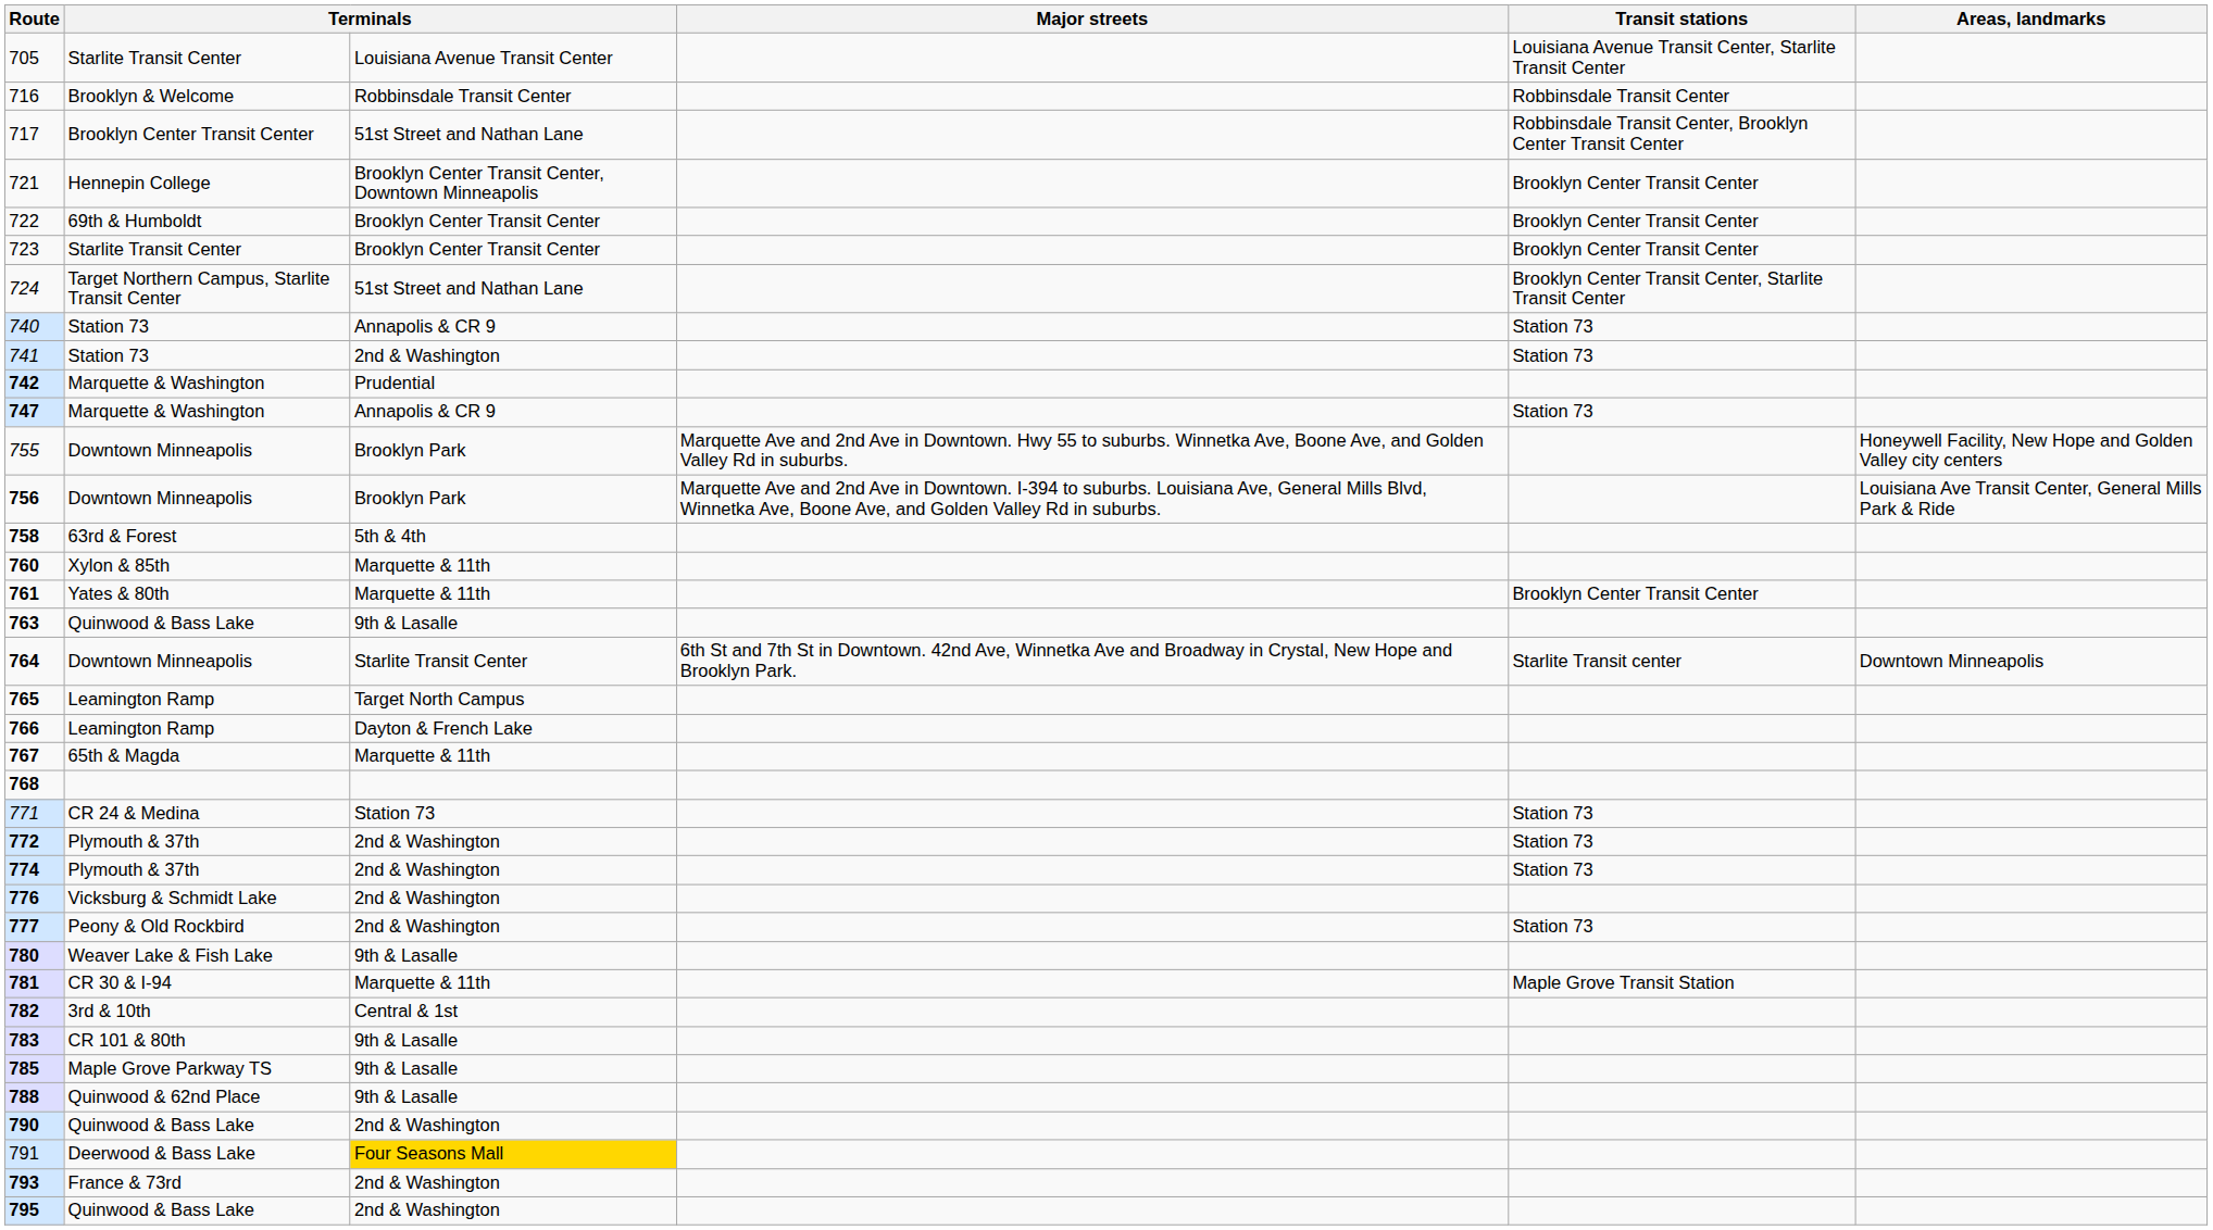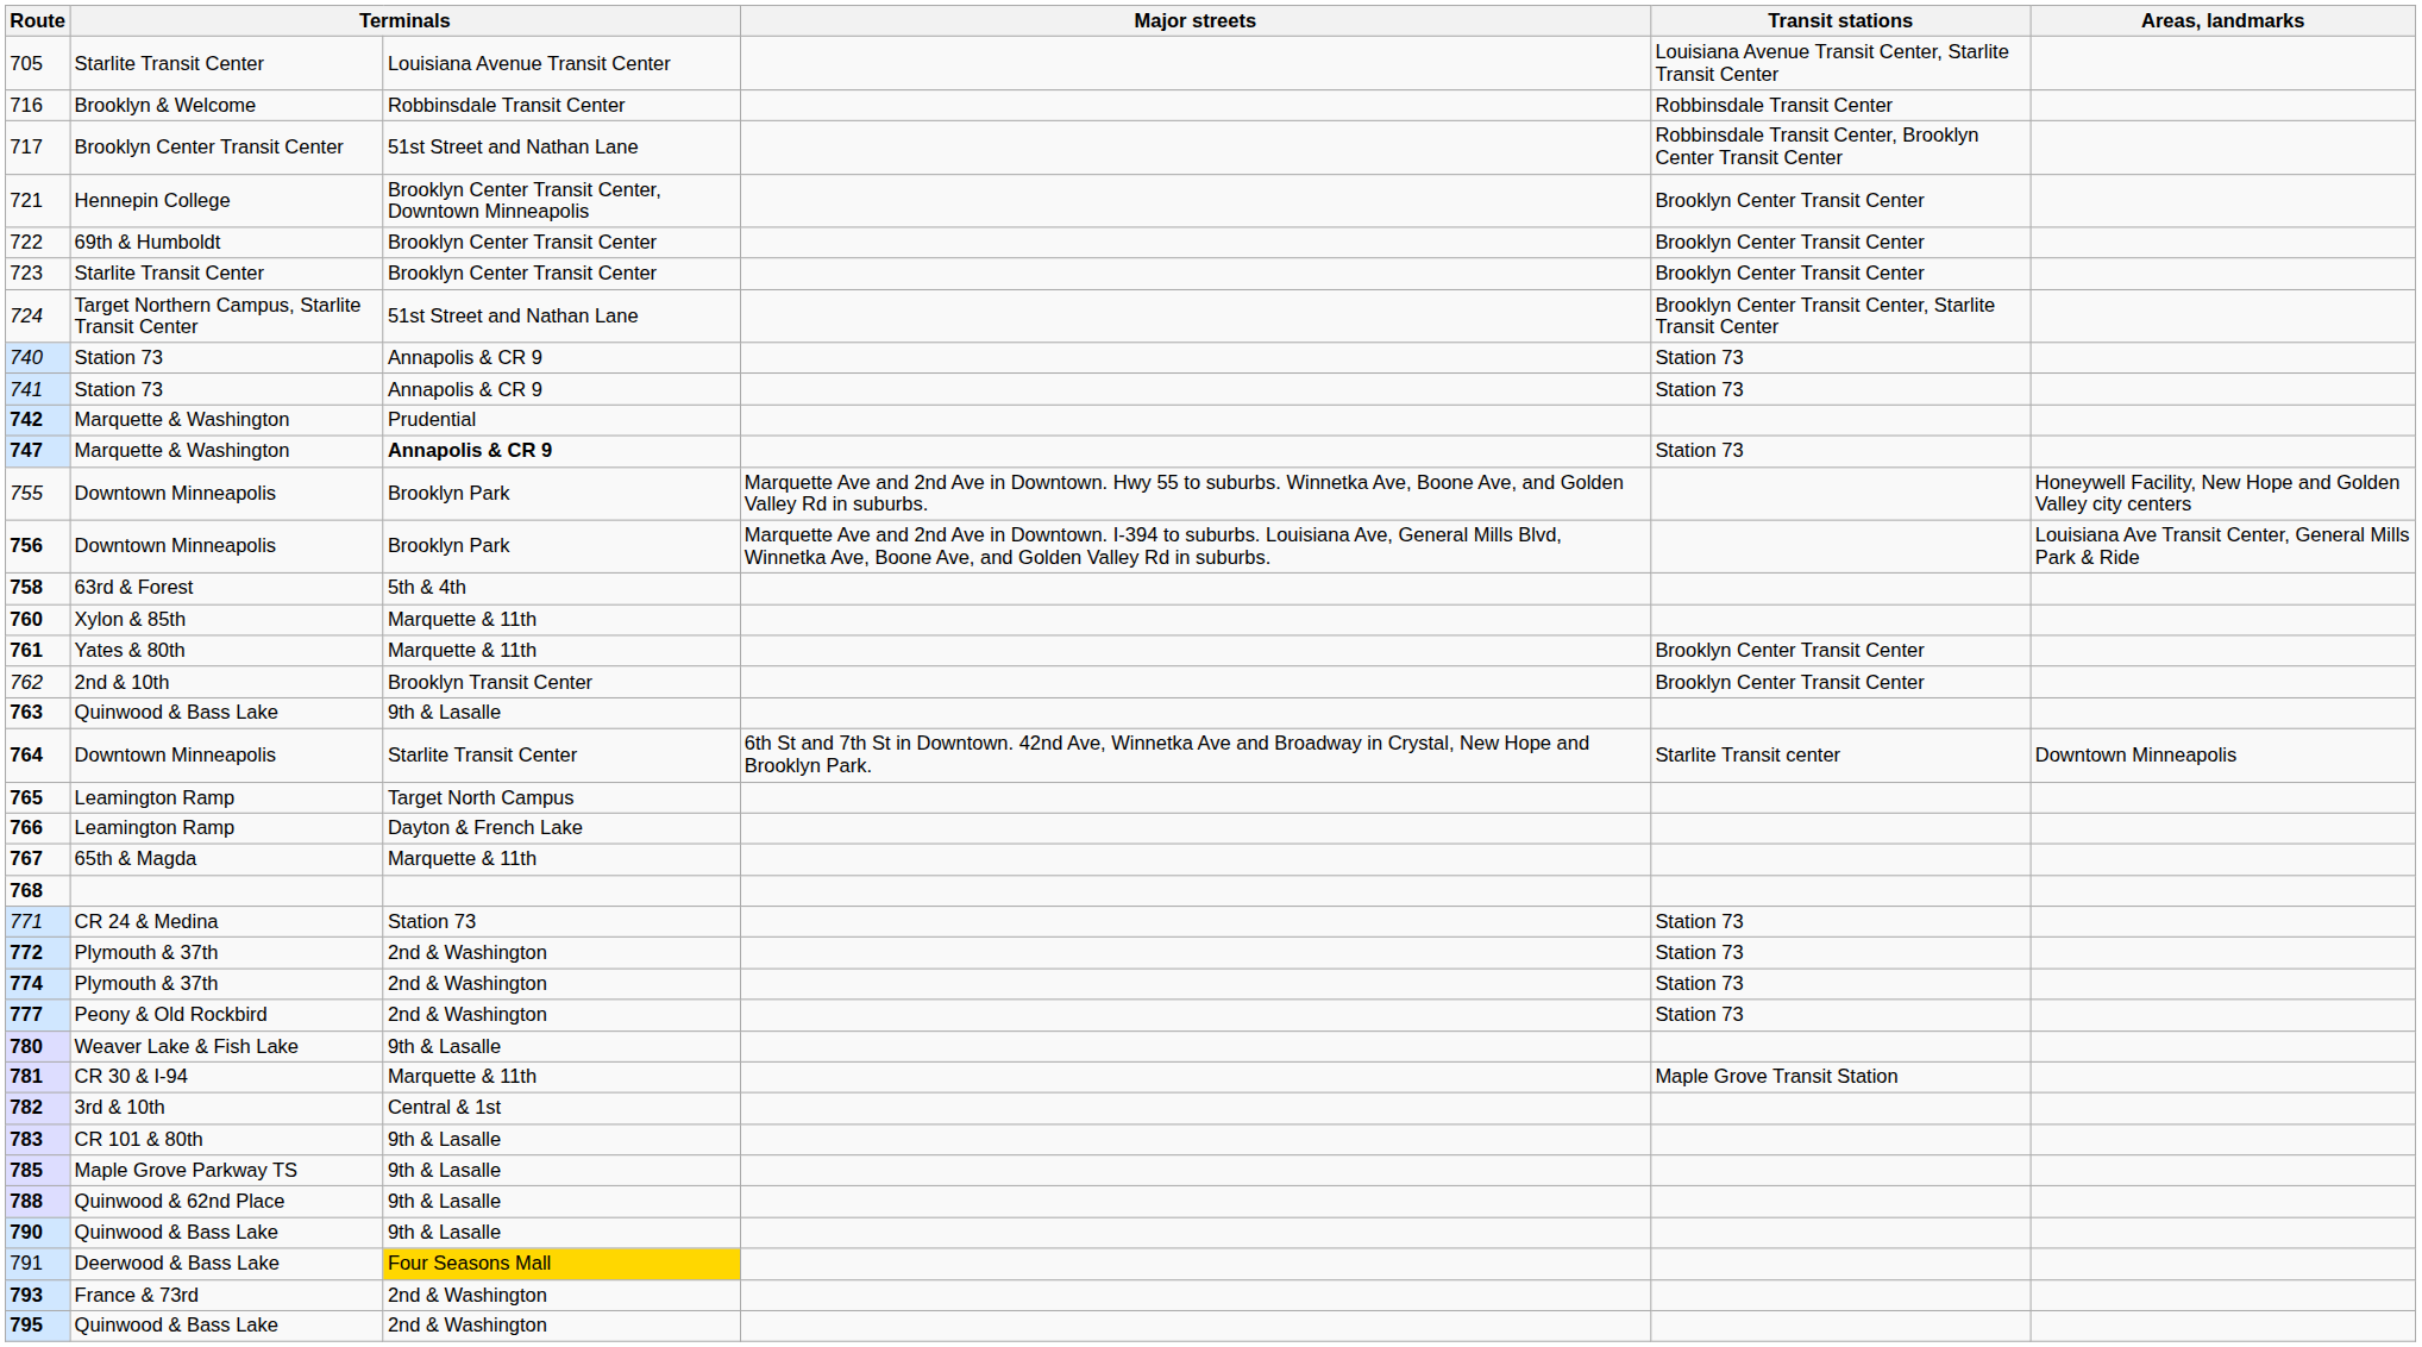 <table class=wikitable>
 <tr>
 <th>Route</th>
 <th colspan=2>Terminals</th>
 <th>Major streets</th>
 <th>Transit stations</th>
 <th>Areas, landmarks</th>
 </tr>
 <tr>
 <td>705</td>
 <td>Starlite Transit Center</td>
 <td>Louisiana Avenue Transit Center</td>
 <td></td>
 <td>Louisiana Avenue Transit Center, Starlite Transit Center</td>
 <td></td>
 </tr>
 <tr>
 <td>716</td>
 <td>Brooklyn & Welcome</td>
 <td>Robbinsdale Transit Center</td>
 <td></td>
 <td>Robbinsdale Transit Center</td>
 <td></td>
 </tr>
 <tr>
 <td>717</td>
 <td>Brooklyn Center Transit Center</td>
 <td>51st Street and Nathan Lane</td>
 <td></td>
 <td>Robbinsdale Transit Center, Brooklyn Center Transit Center</td>
 <td></td>
 </tr>
 <tr>
 <td>721</td>
 <td>Hennepin College</td>
 <td>Brooklyn Center Transit Center, Downtown Minneapolis</td>
 <td></td>
 <td>Brooklyn Center Transit Center</td>
 <td></td>
 </tr>
 <tr>
 <td>722</td>
 <td>69th & Humboldt</td>
 <td>Brooklyn Center Transit Center</td>
 <td></td>
 <td>Brooklyn Center Transit Center</td>
 <td></td>
 </tr>
 <tr>
 <td>723</td>
 <td>Starlite Transit Center</td>
 <td>Brooklyn Center Transit Center</td>
 <td></td>
 <td>Brooklyn Center Transit Center</td>
 <td></td>
 </tr>
 <tr>
 <td><em>724</em></td>
 <td>Target Northern Campus, Starlite Transit Center</td>
 <td>51st Street and Nathan Lane</td>
 <td></td>
 <td>Brooklyn Center Transit Center, Starlite Transit Center</td>
 <td></td>
 </tr>
 <tr>
 <td style="background-color:#D0E7FF"><em>740</em></td>
 <td>Station 73</td>
 <td>Annapolis & CR 9</td>
 <td></td>
 <td>Station 73</td>
 <td></td>
 </tr>
 <tr>
 <td style="background-color:#D0E7FF"><em>741</em></td>
 <td>Station 73</td>
-<td>2nd & Washington</td>
+<td>Annapolis & CR 9</td>
 <td></td>
 <td>Station 73</td>
 <td></td>
 </tr>
 <tr>
 <td style="background-color:#D0E7FF"><strong>742</strong></td>
 <td>Marquette & Washington</td>
 <td>Prudential</td>
 <td></td>
 <td></td>
 <td></td>
 </tr>
 <tr>
 <td style="background-color:#D0E7FF"><strong>747</strong></td>
 <td>Marquette & Washington</td>
-<td>Annapolis & CR 9</td>
+<td><strong>Annapolis & CR 9</strong></td>
 <td></td>
 <td>Station 73</td>
 <td></td>
 </tr>
 <tr>
 <td><em>755</em></td>
 <td>Downtown Minneapolis</td>
 <td>Brooklyn Park</td>
 <td>Marquette Ave and 2nd Ave in Downtown. Hwy 55 to suburbs. Winnetka Ave, Boone Ave, and Golden Valley Rd in suburbs.</td>
 <td></td>
 <td>Honeywell Facility, New Hope and Golden Valley city centers</td>
 </tr>
 <tr>
 <td><strong>756</strong></td>
 <td>Downtown Minneapolis</td>
 <td>Brooklyn Park</td>
 <td>Marquette Ave and 2nd Ave in Downtown. I-394 to suburbs. Louisiana Ave, General Mills Blvd, Winnetka Ave, Boone Ave, and Golden Valley Rd in suburbs.</td>
 <td></td>
 <td>Louisiana Ave Transit Center, General Mills Park & Ride</td>
 </tr>
 <tr>
 <td><strong>758</strong></td>
 <td>63rd & Forest</td>
 <td>5th & 4th</td>
 <td></td>
 <td></td>
 <td></td>
 </tr>
 <tr>
 <td><strong>760</strong></td>
 <td>Xylon & 85th</td>
 <td>Marquette & 11th</td>
 <td></td>
 <td></td>
 <td></td>
 </tr>
 <tr>
 <td><strong>761</strong></td>
 <td>Yates & 80th</td>
 <td>Marquette & 11th</td>
+<td></td>
+<td>Brooklyn Center Transit Center</td>
+<td></td>
+</tr>
+<tr>
+<td><em>762</em></td>
+<td>2nd & 10th</td>
+<td>Brooklyn Transit Center</td>
 <td></td>
 <td>Brooklyn Center Transit Center</td>
 <td></td>
 </tr>
 <tr>
 <td><strong>763</strong></td>
 <td>Quinwood & Bass Lake</td>
 <td>9th & Lasalle</td>
 <td></td>
 <td></td>
 <td></td>
 </tr>
 <tr>
 <td><strong>764</strong></td>
 <td>Downtown Minneapolis</td>
 <td>Starlite Transit Center</td>
 <td>6th St and 7th St in Downtown. 42nd Ave, Winnetka Ave and Broadway in Crystal, New Hope and Brooklyn Park.</td>
 <td>Starlite Transit center</td>
 <td>Downtown Minneapolis</td>
 </tr>
 <tr>
 <td><strong>765</strong></td>
 <td>Leamington Ramp</td>
 <td>Target North Campus</td>
 <td></td>
 <td></td>
 <td></td>
 </tr>
 <tr>
 <td><strong>766</strong></td>
 <td>Leamington Ramp</td>
 <td>Dayton & French Lake</td>
 <td></td>
 <td></td>
 <td></td>
 </tr>
 <tr>
 <td><strong>767</strong></td>
 <td>65th & Magda</td>
 <td>Marquette & 11th</td>
 <td></td>
 <td></td>
 <td></td>
 </tr>
 <tr>
 <td><strong>768</strong></td>
 <td></td>
 <td></td>
 <td></td>
 <td></td>
 <td></td>
 </tr>
 <tr>
 <td style="background-color:#D0E7FF"><em>771</em></td>
 <td>CR 24 & Medina</td>
 <td>Station 73</td>
 <td></td>
 <td>Station 73</td>
 <td></td>
 </tr>
 <tr>
 <td style="background-color:#D0E7FF"><strong>772</strong></td>
 <td>Plymouth & 37th</td>
 <td>2nd & Washington</td>
 <td></td>
 <td>Station 73</td>
 <td></td>
 </tr>
 <tr>
 <td style="background-color:#D0E7FF"><strong>774</strong></td>
 <td>Plymouth & 37th</td>
 <td>2nd & Washington</td>
 <td></td>
 <td>Station 73</td>
 <td></td>
 </tr>
 <tr>
-<td style="background-color:#D0E7FF"><strong>776</strong></td>
-<td>Vicksburg & Schmidt Lake</td>
-<td>2nd & Washington</td>
-<td></td>
-<td></td>
-<td></td>
-</tr>
-<tr>
 <td style="background-color:#D0E7FF"><strong>777</strong></td>
 <td>Peony & Old Rockbird</td>
 <td>2nd & Washington</td>
 <td></td>
 <td>Station 73</td>
 <td></td>
 </tr>
 <tr>
 <td style="background-color:#DDDDFF"><strong>780</strong></td>
 <td>Weaver Lake & Fish Lake</td>
 <td>9th & Lasalle</td>
 <td></td>
 <td></td>
 <td></td>
 </tr>
 <tr>
 <td style="background-color:#DDDDFF"><strong>781</strong></td>
 <td>CR 30 & I-94</td>
 <td>Marquette & 11th</td>
 <td></td>
 <td>Maple Grove Transit Station</td>
 <td></td>
 </tr>
 <tr>
 <td style="background-color:#DDDDFF"><strong>782</strong></td>
 <td>3rd & 10th</td>
 <td>Central & 1st</td>
 <td></td>
 <td></td>
 <td></td>
 </tr>
 <tr>
 <td style="background-color:#DDDDFF"><strong>783</strong></td>
 <td>CR 101 & 80th</td>
 <td>9th & Lasalle</td>
 <td></td>
 <td></td>
 <td></td>
 </tr>
 <tr>
 <td style="background-color:#DDDDFF"><strong>785</strong></td>
 <td>Maple Grove Parkway TS</td>
 <td>9th & Lasalle</td>
 <td></td>
 <td></td>
 <td></td>
 </tr>
 <tr>
 <td style="background-color:#DDDDFF"><strong>788</strong></td>
 <td>Quinwood & 62nd Place</td>
 <td>9th & Lasalle</td>
 <td></td>
 <td></td>
 <td></td>
 </tr>
 <tr>
 <td style="background-color:#D0E7FF"><strong>790</strong></td>
 <td>Quinwood & Bass Lake</td>
-<td>2nd & Washington</td>
+<td>9th & Lasalle</td>
 <td></td>
 <td></td>
 <td></td>
 </tr>
 <tr>
 <td style="background-color:#D0E7FF">791</td>
 <td>Deerwood & Bass Lake</td>
 <td style="background: gold;">Four Seasons Mall</td>
 <td></td>
 <td></td>
 <td></td>
 </tr>
 <tr>
 <td style="background-color:#D0E7FF"><strong>793</strong></td>
 <td>France & 73rd</td>
 <td>2nd & Washington</td>
 <td></td>
 <td></td>
 <td></td>
 </tr>
 <tr>
 <td style="background-color:#D0E7FF"><strong>795</strong></td>
 <td>Quinwood & Bass Lake</td>
 <td>2nd & Washington</td>
 <td></td>
 <td></td>
 <td></td>
 </tr>
 </table>
